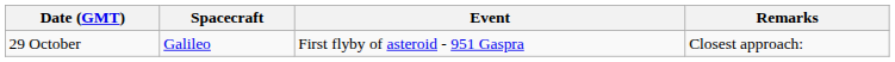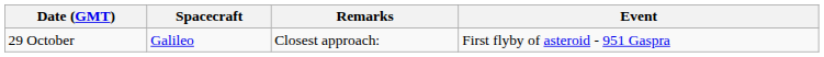 <table class="wikitable" border="1" width="100%">
 <tr>
 <th>Date (<a href='#'>GMT</a>)</th>
 <th>Spacecraft</th>
+<th>Remarks</th>
 <th>Event</th>
-<th>Remarks</th>
 </tr>
 <tr>
 <td>29 October</td>
 <td><a href='#'>Galileo</a></td>
+<td>Closest approach: </td>
 <td>First flyby of <a href='#'>asteroid</a> - <a href='#'>951 Gaspra</a></td>
-<td>Closest approach: </td>
 </tr>
 </table>
